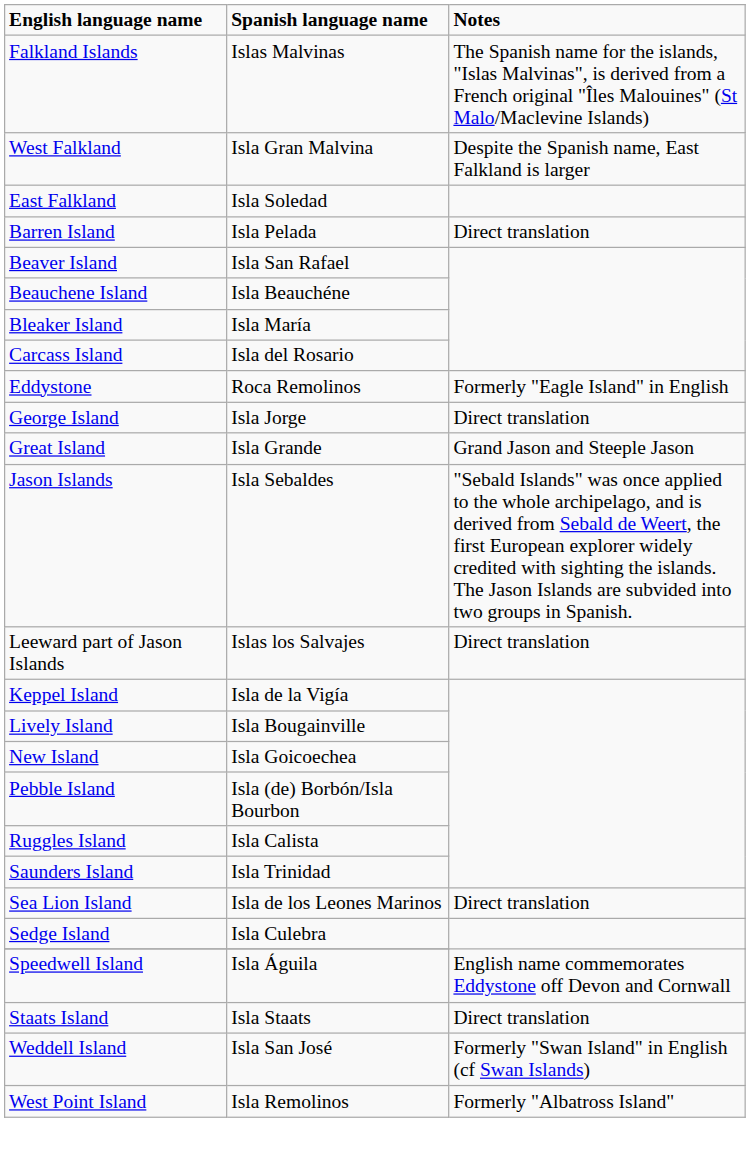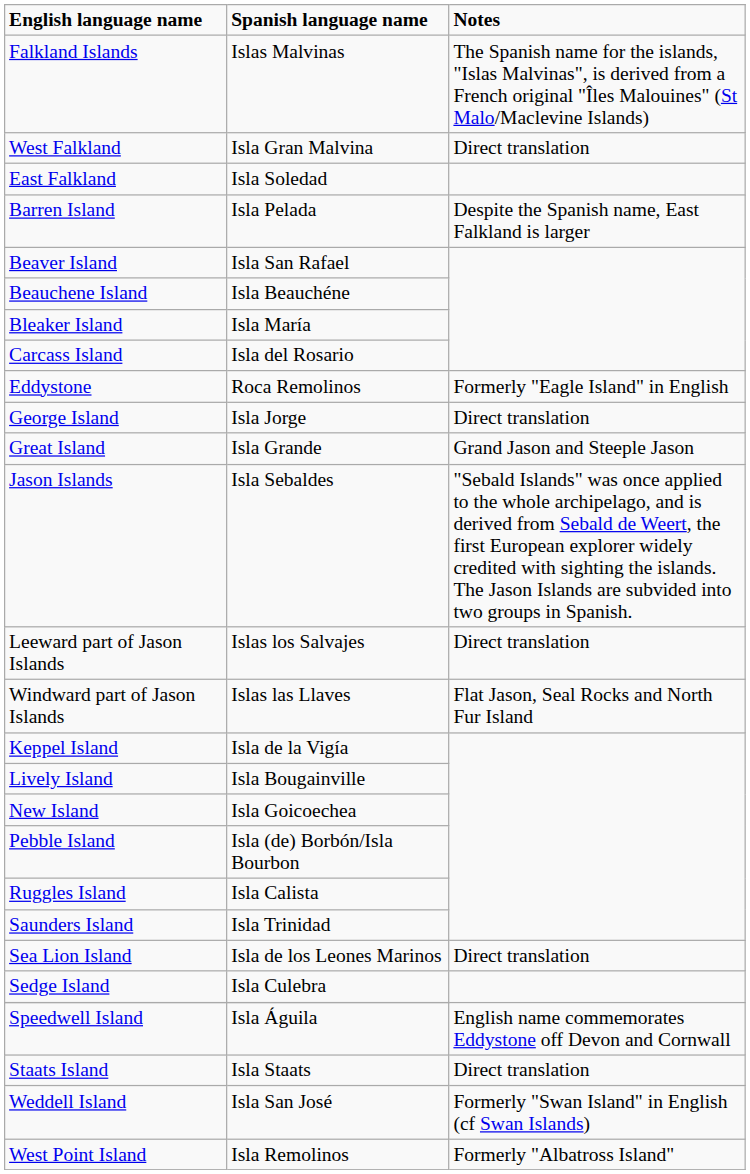 <table class="wikitable">
 <tr>
 <td style="width:30%"><strong>English language name</strong></td>
 <td style="width:30%"><strong>Spanish language name</strong></td>
 <td style="width:40%"><strong>Notes</strong></td>
 </tr>
 <tr valign="top">
 <td><a href='#'>Falkland Islands</a></td>
 <td>Islas Malvinas</td>
 <td>The Spanish name for the islands, "Islas Malvinas", is derived from a French  original "Îles Malouines" (<a href='#'>St Malo</a>/Maclevine Islands)</td>
 </tr>
 <tr valign="top">
 <td><a href='#'>West Falkland</a></td>
 <td>Isla Gran Malvina</td>
-<td>Despite the Spanish name, East Falkland is larger</td>
+<td>Direct translation</td>
 </tr>
 <tr valign="top">
 <td><a href='#'>East Falkland</a></td>
 <td>Isla Soledad</td>
 </tr>
 <tr valign="top">
 <td><a href='#'>Barren Island</a></td>
 <td>Isla Pelada</td>
-<td>Direct translation</td>
+<td>Despite the Spanish name, East Falkland is larger</td>
 </tr>
 <tr valign="top">
 <td><a href='#'>Beaver Island</a></td>
 <td>Isla San Rafael</td>
 </tr>
 <tr valign="top">
 <td><a href='#'>Beauchene Island</a></td>
 <td>Isla Beauchéne</td>
 </tr>
 <tr valign="top">
 <td><a href='#'>Bleaker Island</a></td>
 <td>Isla María</td>
 </tr>
 <tr valign="top">
 <td><a href='#'>Carcass Island</a></td>
 <td>Isla del Rosario</td>
 </tr>
 <tr valign="top">
 <td><a href='#'>Eddystone</a></td>
 <td>Roca Remolinos</td>
 <td>Formerly "Eagle Island" in English</td>
 </tr>
 <tr valign="top">
 <td><a href='#'>George Island</a></td>
 <td>Isla Jorge</td>
 <td>Direct translation</td>
 </tr>
 <tr valign="top">
 <td><a href='#'>Great Island</a></td>
 <td>Isla Grande</td>
 <td>Grand Jason and Steeple Jason</td>
 </tr>
 <tr valign="top">
 <td><a href='#'>Jason Islands</a></td>
 <td>Isla Sebaldes</td>
 <td>"Sebald Islands" was once applied to the whole archipelago, and is derived from <a href='#'>Sebald de Weert</a>, the first European explorer widely credited with sighting the islands. The Jason Islands are subvided into two groups in Spanish.</td>
 </tr>
 <tr valign="top">
 <td>Leeward part of Jason Islands</td>
 <td>Islas los Salvajes</td>
 <td>Direct translation</td>
+</tr>
+<tr valign="top">
+<td>Windward part of Jason Islands</td>
+<td>Islas las Llaves</td>
+<td>Flat Jason, Seal Rocks and North Fur Island</td>
 </tr>
 <tr valign="top">
 <td><a href='#'>Keppel Island</a></td>
 <td>Isla de la Vigía</td>
 </tr>
 <tr valign="top">
 <td><a href='#'>Lively Island</a></td>
 <td>Isla Bougainville</td>
 </tr>
 <tr valign="top">
 <td><a href='#'>New Island</a></td>
 <td>Isla Goicoechea</td>
 </tr>
 <tr valign="top">
 <td><a href='#'>Pebble Island</a></td>
 <td>Isla (de) Borbón/Isla Bourbon</td>
 </tr>
 <tr valign="top">
 <td><a href='#'>Ruggles Island</a></td>
 <td>Isla Calista</td>
 </tr>
 <tr valign="top">
 <td><a href='#'>Saunders Island</a></td>
 <td>Isla Trinidad</td>
 </tr>
 <tr valign="top">
 <td><a href='#'>Sea Lion Island</a></td>
 <td>Isla de los Leones Marinos</td>
 <td>Direct translation</td>
 </tr>
 <tr valign="top">
 <td><a href='#'>Sedge Island</a></td>
 <td>Isla Culebra</td>
 </tr>
 <tr valign="top">
 </tr>
 <tr valign="top">
 <td><a href='#'>Speedwell Island</a></td>
 <td>Isla Águila</td>
 <td>English name commemorates <a href='#'>Eddystone</a> off Devon and Cornwall</td>
 </tr>
 <tr valign="top">
 <td><a href='#'>Staats Island</a></td>
 <td>Isla Staats</td>
 <td>Direct translation</td>
 </tr>
 <tr valign="top">
 <td><a href='#'>Weddell Island</a></td>
 <td>Isla San José</td>
 <td>Formerly "Swan Island" in English (cf <a href='#'>Swan Islands</a>)</td>
 </tr>
 <tr valign="top">
 <td><a href='#'>West Point Island</a></td>
 <td>Isla Remolinos</td>
 <td>Formerly "Albatross Island"</td>
 </tr>
 </table>
